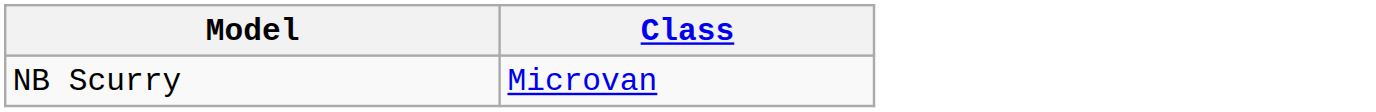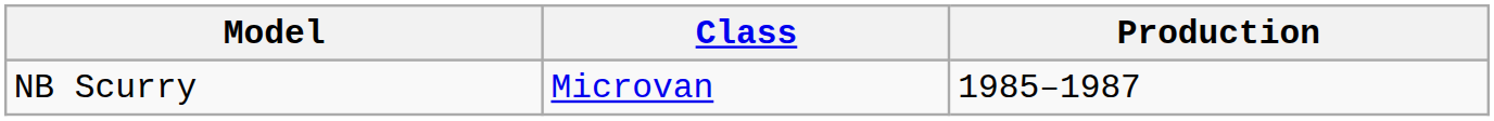 <table class="wikitable">
 <tr>
 <th style="width:200px;">Model</th>
 <th style="width:150px;"><a href='#'>Class</a></th>
+<th style="width:200px;">Production</th>
 </tr>
 <tr>
 <td valign="top">NB Scurry</td>
 <td valign="top"><a href='#'>Microvan</a></td>
+<td valign="top">1985–1987</td>
 </tr>
 </table>
